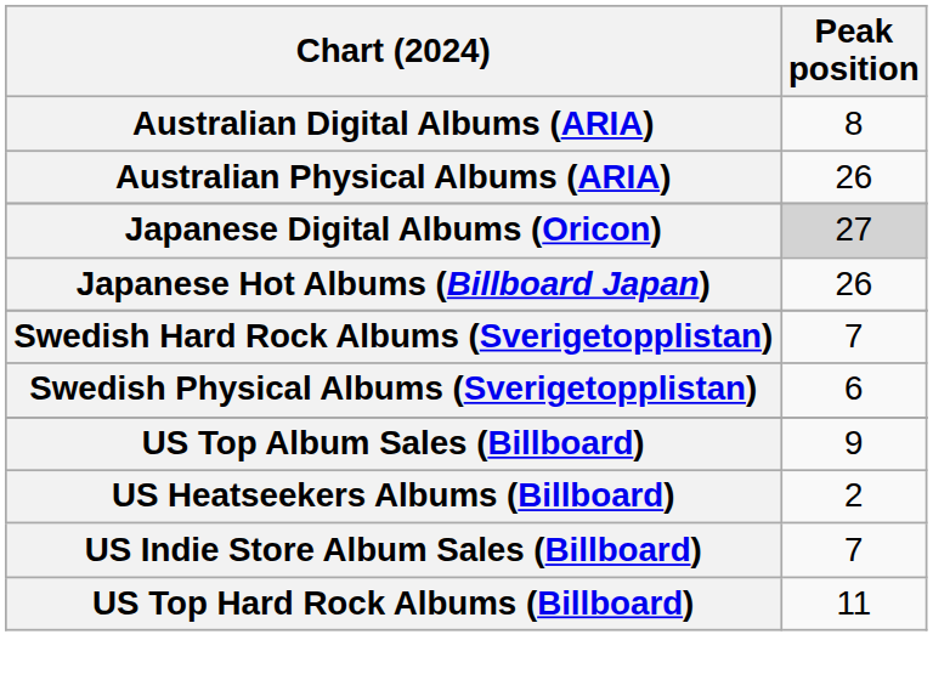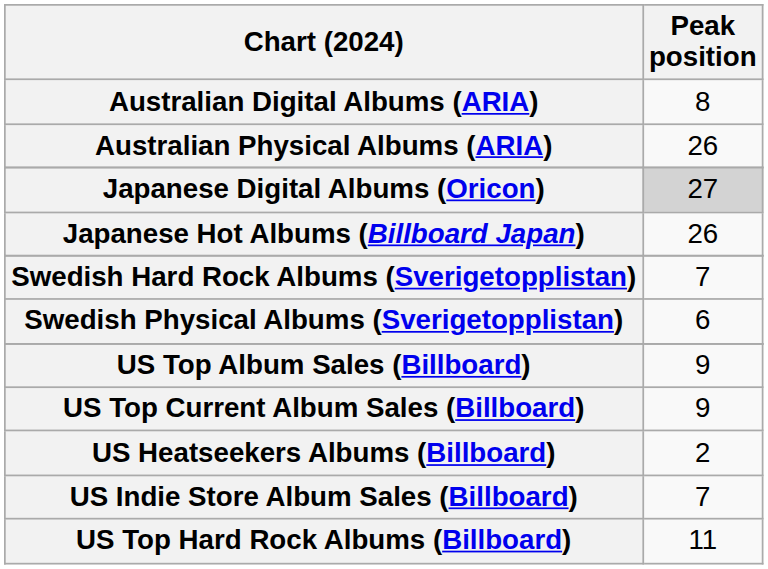 <table class="wikitable sortable plainrowheaders" style="text-align:center">
 <tr>
 <th scope="col">Chart (2024)</th>
 <th scope="col">Peak<br>position</th>
 </tr>
 <tr>
 <th scope="row">Australian Digital Albums (<a href='#'>ARIA</a>)</th>
 <td>8</td>
 </tr>
 <tr>
 <th scope="row">Australian Physical Albums (<a href='#'>ARIA</a>)</th>
 <td>26</td>
 </tr>
 <tr>
 </tr>
 <tr>
 </tr>
 <tr>
 </tr>
 <tr>
 </tr>
 <tr>
 </tr>
 <tr>
 </tr>
 <tr>
 </tr>
 <tr>
 </tr>
 <tr>
 <th scope="row">Japanese Digital Albums (<a href='#'>Oricon</a>)</th>
 <td style="background: lightgrey;">27</td>
 </tr>
 <tr>
 <th scope="row">Japanese Hot Albums (<em><a href='#'>Billboard Japan</a></em>)</th>
 <td>26</td>
 </tr>
 <tr>
 </tr>
 <tr>
 </tr>
 <tr>
 <th scope="row">Swedish Hard Rock Albums (<a href='#'>Sverigetopplistan</a>)</th>
 <td>7</td>
 </tr>
 <tr>
 <th scope="row">Swedish Physical Albums (<a href='#'>Sverigetopplistan</a>)</th>
 <td>6</td>
 </tr>
 <tr>
 </tr>
 <tr>
 </tr>
 <tr>
 </tr>
 <tr>
 </tr>
 <tr>
 <th scope="row">US Top Album Sales (<a href='#'>Billboard</a>)</th>
 <td>9</td>
 </tr>
 <tr>
+<th scope="row">US Top Current Album Sales (<a href='#'>Billboard</a>)</th>
+<td>9</td>
+</tr>
+<tr>
 <th scope="row">US Heatseekers Albums (<a href='#'>Billboard</a>)</th>
 <td>2</td>
 </tr>
 <tr>
 <th scope="row">US Indie Store Album Sales (<a href='#'>Billboard</a>)</th>
 <td>7</td>
 </tr>
 <tr>
 <th scope="row">US Top Hard Rock Albums (<a href='#'>Billboard</a>)</th>
 <td>11</td>
 </tr>
 </table>
